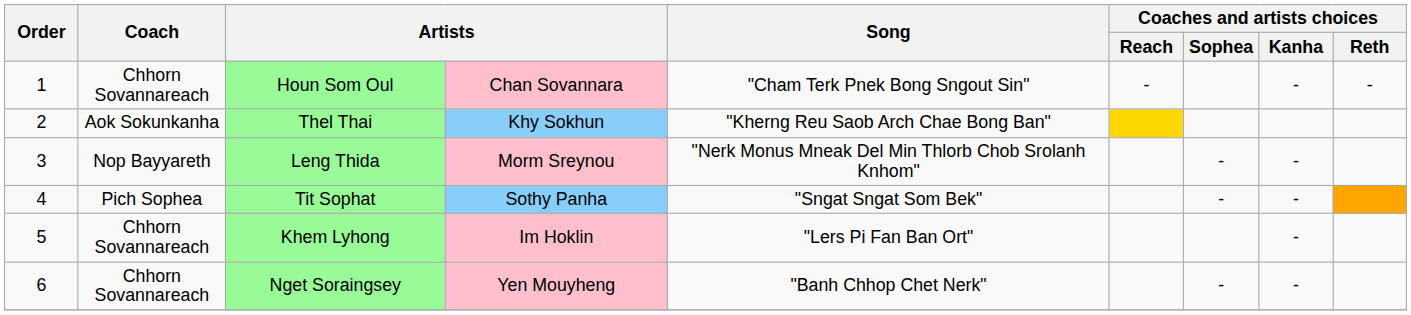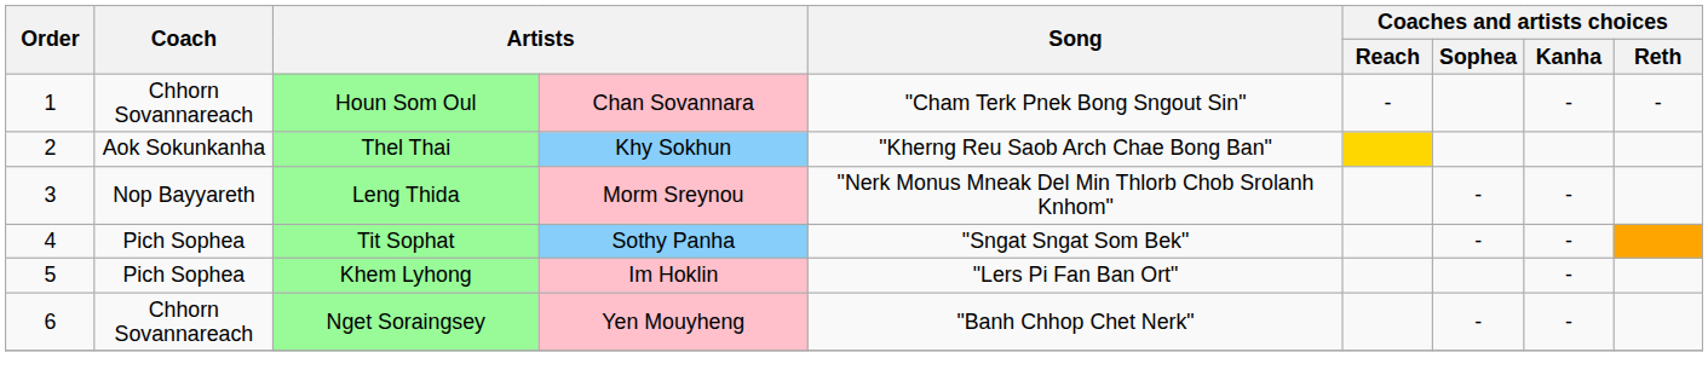 <table class="wikitable" style="text-align:center; width:100%;">
 <tr>
 <th scope="col" style="width:05%;" rowspan="2">Order</th>
 <th scope="col" style="width:10%;" rowspan="2">Coach</th>
 <th scope="col" style="width:30%;" colspan="2" rowspan="2">Artists</th>
 <th scope="col" style="width:30%;" rowspan="2">Song</th>
 <th scope="col" style="width:20%;" colspan="4">Coaches and artists choices</th>
 </tr>
 <tr>
 <th style="width:05%;">Reach</th>
 <th style="width:05%;">Sophea</th>
 <th style="width:05%;">Kanha</th>
 <th style="width:05%;">Reth</th>
 </tr>
 <tr>
 <td>1</td>
 <td>Chhorn Sovannareach</td>
 <td style="background:palegreen">Houn Som Oul</td>
 <td style="background:pink">Chan Sovannara</td>
 <td>"Cham Terk Pnek Bong Sngout Sin"</td>
 <td>-</td>
 <td></td>
 <td>-</td>
 <td>-</td>
 </tr>
 <tr>
 <td>2</td>
 <td>Aok Sokunkanha</td>
 <td style="background:palegreen">Thel Thai</td>
 <td style="background:lightskyblue">Khy Sokhun</td>
 <td>"Kherng Reu Saob Arch Chae Bong Ban"</td>
 <td style = "background:gold;text-align:center;"></td>
 <td></td>
 <td></td>
 <td></td>
 </tr>
 <tr>
 <td>3</td>
 <td>Nop Bayyareth</td>
 <td style="background:palegreen">Leng Thida</td>
 <td style="background:pink">Morm Sreynou</td>
 <td>"Nerk Monus Mneak Del Min Thlorb Chob Srolanh Knhom"</td>
 <td></td>
 <td>-</td>
 <td>-</td>
 <td></td>
 </tr>
 <tr>
 <td>4</td>
 <td>Pich Sophea</td>
 <td style="background:palegreen">Tit Sophat</td>
 <td style="background:lightskyblue">Sothy Panha</td>
 <td>"Sngat Sngat Som Bek"</td>
 <td></td>
 <td>-</td>
 <td>-</td>
 <td style="background:orange;text-align:center;"></td>
 </tr>
 <tr>
 <td>5</td>
-<td>Chhorn Sovannareach</td>
+<td>Pich Sophea</td>
 <td style="background:palegreen">Khem Lyhong</td>
 <td style="background:pink">Im Hoklin</td>
 <td>"Lers Pi Fan Ban Ort"</td>
 <td></td>
 <td></td>
 <td>-</td>
 <td></td>
 </tr>
 <tr>
 <td>6</td>
 <td>Chhorn Sovannareach</td>
 <td style="background:palegreen">Nget Soraingsey</td>
 <td style="background:pink">Yen Mouyheng</td>
 <td>"Banh Chhop Chet Nerk"</td>
 <td></td>
 <td>-</td>
 <td>-</td>
 <td></td>
 </tr>
 <tr>
 </tr>
 </table>
